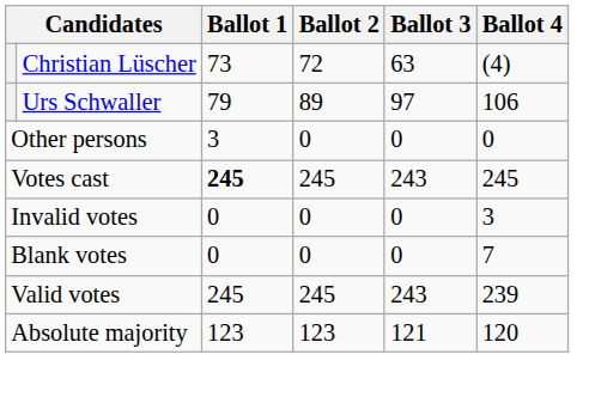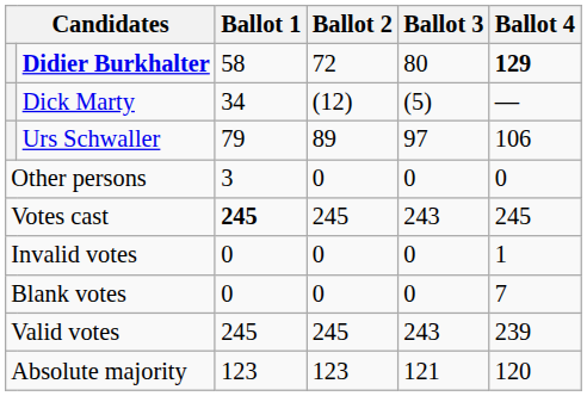 <table class="wikitable" border="1" align="center">
 <tr>
 <th colspan=2>Candidates</th>
 <th>Ballot 1</th>
 <th>Ballot 2</th>
 <th>Ballot 3</th>
 <th>Ballot 4</th>
 </tr>
 <tr>
 <th></th>
-<td><a href='#'>Christian Lüscher</a></td>
-<td>73</td>
+<td><strong><a href='#'>Didier Burkhalter</a></strong></td>
+<td>58</td>
 <td>72</td>
-<td>63</td>
-<td>(4)</td>
+<td>80</td>
+<td><strong>129</strong></td>
+</tr>
+<tr>
+<th></th>
+<td><a href='#'>Dick Marty</a></td>
+<td>34</td>
+<td>(12)</td>
+<td>(5)</td>
+<td>—</td>
 </tr>
 <tr>
 <th></th>
 <td><a href='#'>Urs Schwaller</a></td>
 <td>79</td>
 <td>89</td>
 <td>97</td>
 <td>106</td>
 </tr>
 <tr>
 <td colspan=2>Other persons</td>
 <td>3</td>
 <td>0</td>
 <td>0</td>
 <td>0</td>
 </tr>
 <tr>
 <td colspan=2>Votes cast</td>
 <td><strong>245</strong></td>
 <td>245</td>
 <td>243</td>
 <td>245</td>
 </tr>
 <tr>
 <td colspan=2>Invalid votes</td>
 <td>0</td>
 <td>0</td>
 <td>0</td>
-<td>3</td>
+<td>1</td>
 </tr>
 <tr>
 <td colspan=2>Blank votes</td>
 <td>0</td>
 <td>0</td>
 <td>0</td>
 <td>7</td>
 </tr>
 <tr>
 <td colspan=2>Valid votes</td>
 <td>245</td>
 <td>245</td>
 <td>243</td>
 <td>239</td>
 </tr>
 <tr>
 <td colspan=2>Absolute majority</td>
 <td>123</td>
 <td>123</td>
 <td>121</td>
 <td>120</td>
 </tr>
 </table>
